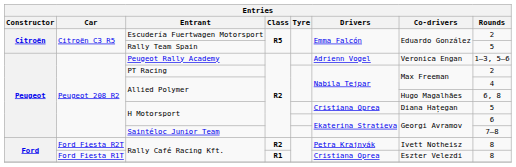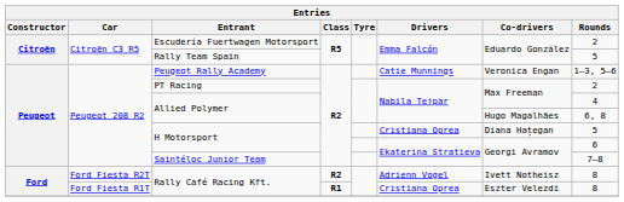 <table class="wikitable" style="font-size:85%">
 <tr>
 <th colspan="9">Entries</th>
 </tr>
 <tr>
 <th>Constructor</th>
 <th>Car</th>
 <th>Entrant</th>
 <th>Class</th>
 <th>Tyre</th>
 <th>Drivers</th>
 <th>Co-drivers</th>
 <th>Rounds</th>
 </tr>
 <tr>
 <th rowspan="2"><a href='#'>Citroën</a></th>
 <td rowspan="2"><a href='#'>Citroën C3 R5</a></td>
 <td> Escudería Fuertwagen Motorsport</td>
 <td rowspan="2" align="center"><strong><span>R5</span></strong></td>
 <td rowspan="2" align="center"></td>
 <td rowspan="2"> <a href='#'>Emma Falcón</a></td>
 <td rowspan="2"> Eduardo González</td>
 <td align="center">2</td>
 </tr>
 <tr>
 <td> Rally Team Spain</td>
 <td align="center">5</td>
 </tr>
 <tr>
 <th rowspan="7"><a href='#'>Peugeot</a></th>
 <td rowspan="7"><a href='#'>Peugeot 208 R2</a></td>
 <td> <a href='#'>Peugeot Rally Academy</a></td>
 <td rowspan="7" align="center"><strong><span>R2</span></strong></td>
 <td align="center"></td>
-<td> <a href='#'>Adrienn Vogel</a></td>
+<td> <a href='#'>Catie Munnings</a></td>
 <td> Veronica Engan</td>
 <td align="center">1–3, 5–6</td>
 </tr>
 <tr>
 <td> PT Racing</td>
 <td rowspan="3" align="center"></td>
 <td rowspan="3"> <a href='#'>Nabila Tejpar</a></td>
 <td rowspan="2"> Max Freeman</td>
 <td align="center">2</td>
 </tr>
 <tr>
 <td rowspan="2"> Allied Polymer</td>
 <td align="center">4</td>
 </tr>
 <tr>
 <td> Hugo Magalhães</td>
 <td align="center">6, 8</td>
 </tr>
 <tr>
 <td rowspan="2"> H Motorsport</td>
 <td align="center"></td>
 <td> <a href='#'>Cristiana Oprea</a></td>
 <td> Diana Hațegan</td>
 <td align="center">5</td>
 </tr>
 <tr>
 <td align="center"></td>
 <td rowspan="2"> <a href='#'>Ekaterina Stratieva</a></td>
 <td rowspan="2"> Georgi Avramov</td>
 <td align="center">6</td>
 </tr>
 <tr>
 <td> <a href='#'>Saintéloc Junior Team</a></td>
 <td align="center"></td>
 <td align="center">7–8</td>
 </tr>
 <tr>
 <th rowspan="2"><a href='#'>Ford</a></th>
 <td><a href='#'>Ford Fiesta R2T</a></td>
 <td rowspan="2"> Rally Café Racing Kft.</td>
 <td align="center"><strong><span>R2</span></strong></td>
 <td rowspan="2" align="center"></td>
-<td> <a href='#'>Petra Krajnyák</a></td>
+<td> <a href='#'>Adrienn Vogel</a></td>
 <td> Ivett Notheisz</td>
 <td align="center">8</td>
 </tr>
 <tr>
 <td><a href='#'>Ford Fiesta R1T</a></td>
 <td align="center"><strong><span>R1</span></strong></td>
 <td> <a href='#'>Cristiana Oprea</a></td>
 <td> Eszter Velezdi</td>
 <td align="center">8</td>
 </tr>
 <tr>
 </tr>
 </table>
